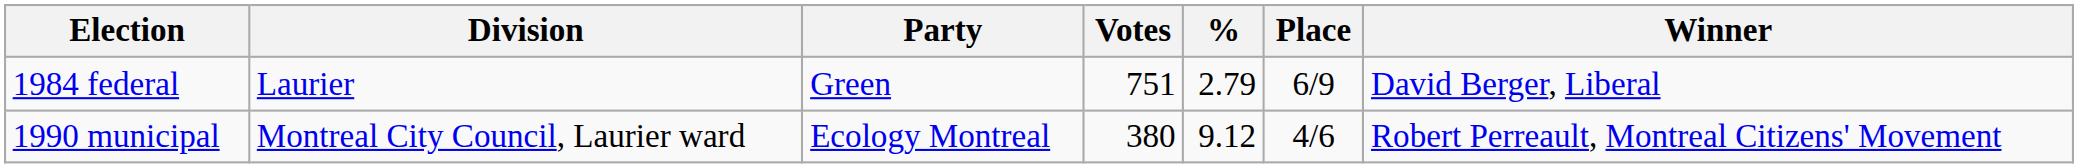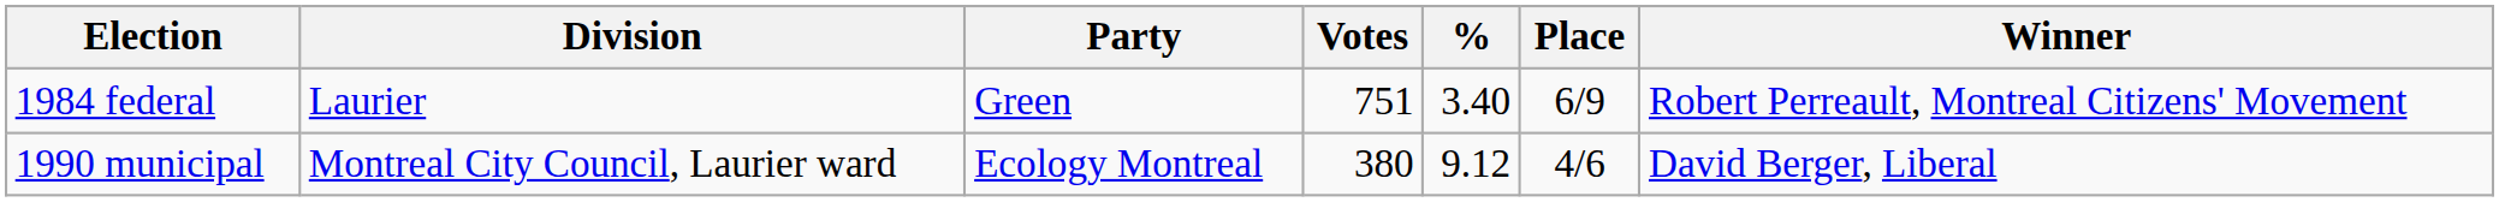 <table class="wikitable" width="1000">
 <tr>
 <th align="left">Election</th>
 <th align="left">Division</th>
 <th align="left">Party</th>
 <th align="right">Votes</th>
 <th align="right">%</th>
 <th align="center">Place</th>
 <th align="center">Winner</th>
 </tr>
 <tr>
 <td align="left"><a href='#'>1984 federal</a></td>
 <td align="left"><a href='#'>Laurier</a></td>
 <td align="left"><a href='#'>Green</a></td>
 <td align="right">751</td>
-<td align="right">2.79</td>
+<td align="right">3.40</td>
 <td align="center">6/9</td>
-<td align="left"><a href='#'>David Berger</a>, <a href='#'>Liberal</a></td>
+<td align="left"><a href='#'>Robert Perreault</a>, <a href='#'>Montreal Citizens' Movement</a></td>
 </tr>
 <tr>
 <td align="left"><a href='#'>1990 municipal</a></td>
 <td align="left"><a href='#'>Montreal City Council</a>, Laurier ward</td>
 <td align="left"><a href='#'>Ecology Montreal</a></td>
 <td align="right">380</td>
 <td align="right">9.12</td>
 <td align="center">4/6</td>
-<td align="left"><a href='#'>Robert Perreault</a>, <a href='#'>Montreal Citizens' Movement</a></td>
+<td align="left"><a href='#'>David Berger</a>, <a href='#'>Liberal</a></td>
 </tr>
 </table>
